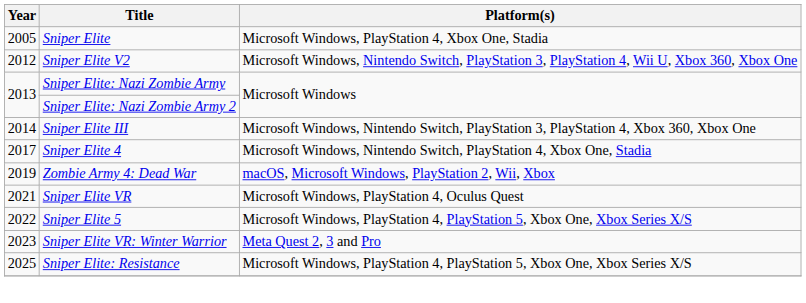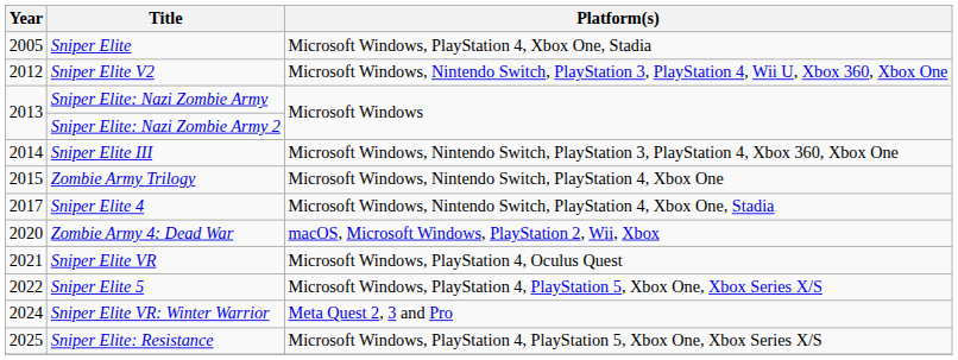 <table class="wikitable sortable">
 <tr>
 <th>Year</th>
 <th>Title</th>
 <th>Platform(s)</th>
 </tr>
 <tr>
 <td>2005</td>
 <td><em><a href='#'>Sniper Elite</a></em></td>
 <td>Microsoft Windows, PlayStation 4, Xbox One, Stadia</td>
 </tr>
 <tr>
 <td>2012</td>
 <td><em><a href='#'>Sniper Elite V2</a></em></td>
 <td>Microsoft Windows, <a href='#'>Nintendo Switch</a>, <a href='#'>PlayStation 3</a>, <a href='#'>PlayStation 4</a>, <a href='#'>Wii U</a>, <a href='#'>Xbox 360</a>, <a href='#'>Xbox One</a></td>
 </tr>
 <tr>
 <td rowspan="2">2013</td>
 <td><em><a href='#'>Sniper Elite: Nazi Zombie Army</a></em></td>
 <td rowspan="2">Microsoft Windows</td>
 </tr>
 <tr>
 <td><em><a href='#'>Sniper Elite: Nazi Zombie Army 2</a></em></td>
 </tr>
 <tr>
 <td>2014</td>
 <td><em><a href='#'>Sniper Elite III</a></em></td>
 <td>Microsoft Windows, Nintendo Switch, PlayStation 3, PlayStation 4, Xbox 360, Xbox One</td>
 </tr>
 <tr>
+<td>2015</td>
+<td><em><a href='#'>Zombie Army Trilogy</a></em></td>
+<td>Microsoft Windows, Nintendo Switch, PlayStation 4, Xbox One</td>
+</tr>
+<tr>
 <td>2017</td>
 <td><em><a href='#'>Sniper Elite 4</a></em></td>
 <td>Microsoft Windows, Nintendo Switch, PlayStation 4, Xbox One, <a href='#'>Stadia</a></td>
 </tr>
 <tr>
-<td>2019</td>
+<td>2020</td>
 <td><em><a href='#'>Zombie Army 4: Dead War</a></em></td>
 <td><a href='#'>macOS</a>, <a href='#'>Microsoft Windows</a>, <a href='#'>PlayStation 2</a>, <a href='#'>Wii</a>, <a href='#'>Xbox</a></td>
 </tr>
 <tr>
 <td>2021</td>
 <td><em><a href='#'>Sniper Elite VR</a></em></td>
 <td>Microsoft Windows, PlayStation 4, Oculus Quest</td>
 </tr>
 <tr>
 <td>2022</td>
 <td><em><a href='#'>Sniper Elite 5</a></em></td>
 <td>Microsoft Windows, PlayStation 4, <a href='#'>PlayStation 5</a>, Xbox One, <a href='#'>Xbox Series X/S</a></td>
 </tr>
 <tr>
-<td>2023</td>
+<td>2024</td>
 <td><em><a href='#'>Sniper Elite VR: Winter Warrior</a></em></td>
 <td><a href='#'>Meta Quest 2</a>, <a href='#'>3</a> and <a href='#'>Pro</a></td>
 </tr>
 <tr>
 <td>2025</td>
 <td><em><a href='#'>Sniper Elite: Resistance</a></em></td>
 <td>Microsoft Windows, PlayStation 4, PlayStation 5, Xbox One, Xbox Series X/S</td>
 </tr>
 <tr>
 </tr>
 </table>
